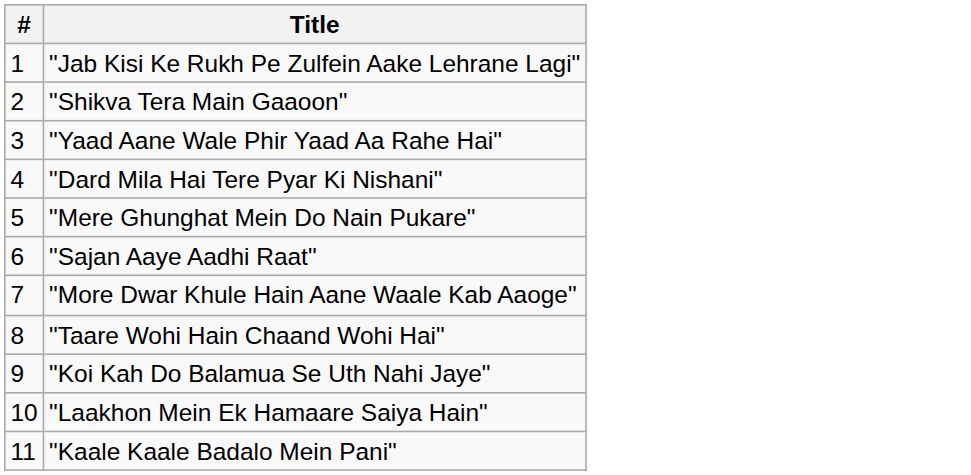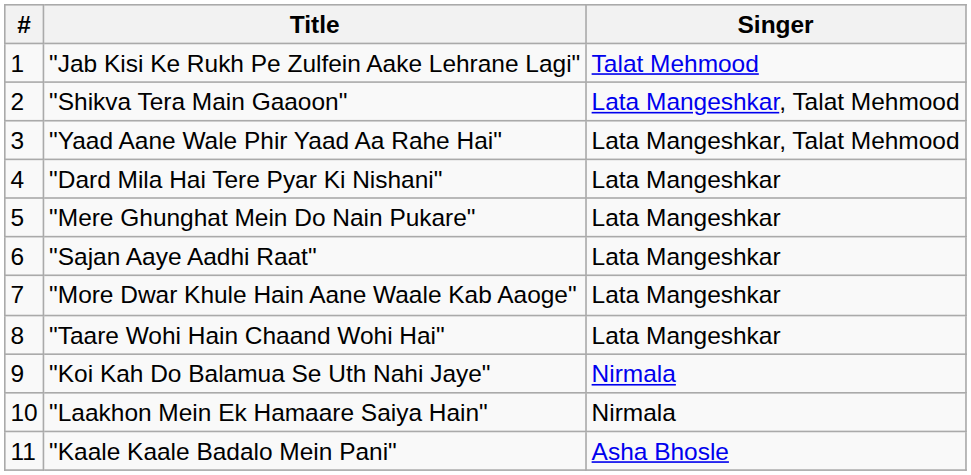 <table class="wikitable" style="font-size:95%;">
 <tr>
 <th>#</th>
 <th>Title</th>
+<th>Singer</th>
 </tr>
 <tr>
 <td>1</td>
 <td>"Jab Kisi Ke Rukh Pe Zulfein Aake Lehrane Lagi" </td>
+<td><a href='#'>Talat Mehmood</a></td>
 </tr>
 <tr>
 <td>2</td>
 <td>"Shikva Tera Main Gaaoon"</td>
+<td><a href='#'>Lata Mangeshkar</a>, Talat Mehmood</td>
 </tr>
 <tr>
 <td>3</td>
 <td>"Yaad Aane Wale Phir Yaad Aa Rahe Hai"</td>
+<td>Lata Mangeshkar, Talat Mehmood</td>
 </tr>
 <tr>
 <td>4</td>
 <td>"Dard Mila Hai Tere Pyar Ki Nishani"</td>
+<td>Lata Mangeshkar</td>
 </tr>
 <tr>
 <td>5</td>
 <td>"Mere Ghunghat Mein Do Nain Pukare"</td>
+<td>Lata Mangeshkar</td>
 </tr>
 <tr>
 <td>6</td>
 <td>"Sajan Aaye Aadhi Raat"</td>
+<td>Lata Mangeshkar</td>
 </tr>
 <tr>
 <td>7</td>
 <td>"More Dwar Khule Hain Aane Waale Kab Aaoge"</td>
+<td>Lata Mangeshkar</td>
 </tr>
 <tr>
 <td>8</td>
 <td>"Taare Wohi Hain Chaand Wohi Hai"</td>
+<td>Lata Mangeshkar</td>
 </tr>
 <tr>
 <td>9</td>
 <td>"Koi Kah Do Balamua Se Uth Nahi Jaye"</td>
+<td><a href='#'>Nirmala</a></td>
 </tr>
 <tr>
 <td>10</td>
 <td>"Laakhon Mein Ek Hamaare Saiya Hain"</td>
+<td>Nirmala</td>
 </tr>
 <tr>
 <td>11</td>
 <td>"Kaale Kaale Badalo Mein Pani"</td>
+<td><a href='#'>Asha Bhosle</a></td>
 </tr>
 </table>
